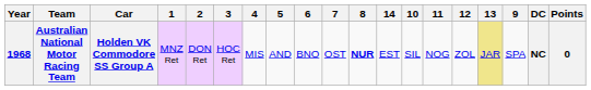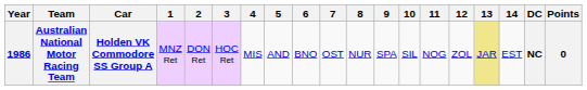 <table class="wikitable" style="text-align:center; font-size:95%">
 <tr>
 <th>Year</th>
 <th>Team</th>
 <th>Car</th>
 <th>1</th>
 <th>2</th>
 <th>3</th>
 <th>4</th>
 <th>5</th>
 <th>6</th>
 <th>7</th>
 <th>8</th>
-<th>14</th>
+<th>9</th>
 <th>10</th>
 <th>11</th>
 <th>12</th>
 <th>13</th>
-<th>9</th>
+<th>14</th>
 <th>DC</th>
 <th>Points</th>
 </tr>
 <tr>
-<th><a href='#'>1968</a></th>
+<th><a href='#'>1986</a></th>
 <th> <a href='#'>Australian National Motor Racing Team</a></th>
 <th><a href='#'>Holden VK Commodore SS Group A</a></th>
 <td style="background:#EFCFFF;"><a href='#'>MNZ</a><br><small>Ret</small></td>
 <td style="background:#EFCFFF;"><a href='#'>DON</a><br><small>Ret</small></td>
 <td style="background:#EFCFFF;"><a href='#'>HOC</a> <br><small>Ret</small></td>
 <td><a href='#'>MIS</a></td>
 <td><a href='#'>AND</a></td>
 <td><a href='#'>BNO</a></td>
 <td><a href='#'>OST</a></td>
-<td><strong><a href='#'>NUR</a></strong></td>
-<td><a href='#'>EST</a></td>
+<td><a href='#'>NUR</a></td>
+<td><a href='#'>SPA</a></td>
 <td><a href='#'>SIL</a></td>
 <td><a href='#'>NOG</a></td>
 <td><a href='#'>ZOL</a></td>
 <td style="background: khaki;"><a href='#'>JAR</a></td>
-<td><a href='#'>SPA</a></td>
+<td><a href='#'>EST</a></td>
 <th>NC</th>
 <th>0</th>
 </tr>
 </table>
